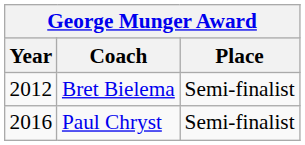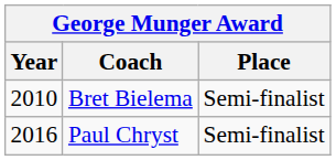 <table class="wikitable">
 <tr>
 <th colspan=3><strong><a href='#'>George Munger Award</a></strong></th>
 </tr>
 <tr>
 <th>Year</th>
 <th>Coach</th>
 <th>Place</th>
 </tr>
 <tr>
-<td>2012</td>
+<td>2010</td>
 <td><a href='#'>Bret Bielema</a></td>
 <td>Semi-finalist</td>
 </tr>
 <tr>
 <td>2016</td>
 <td><a href='#'>Paul Chryst</a></td>
 <td>Semi-finalist</td>
 </tr>
 </table>
